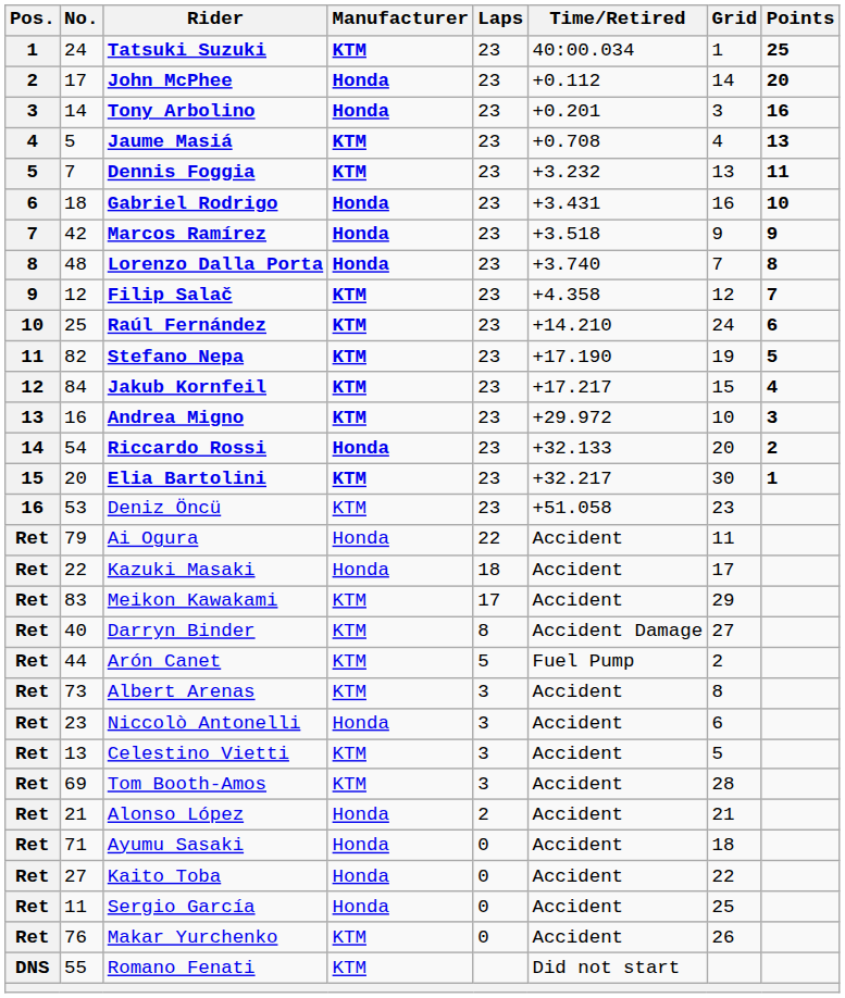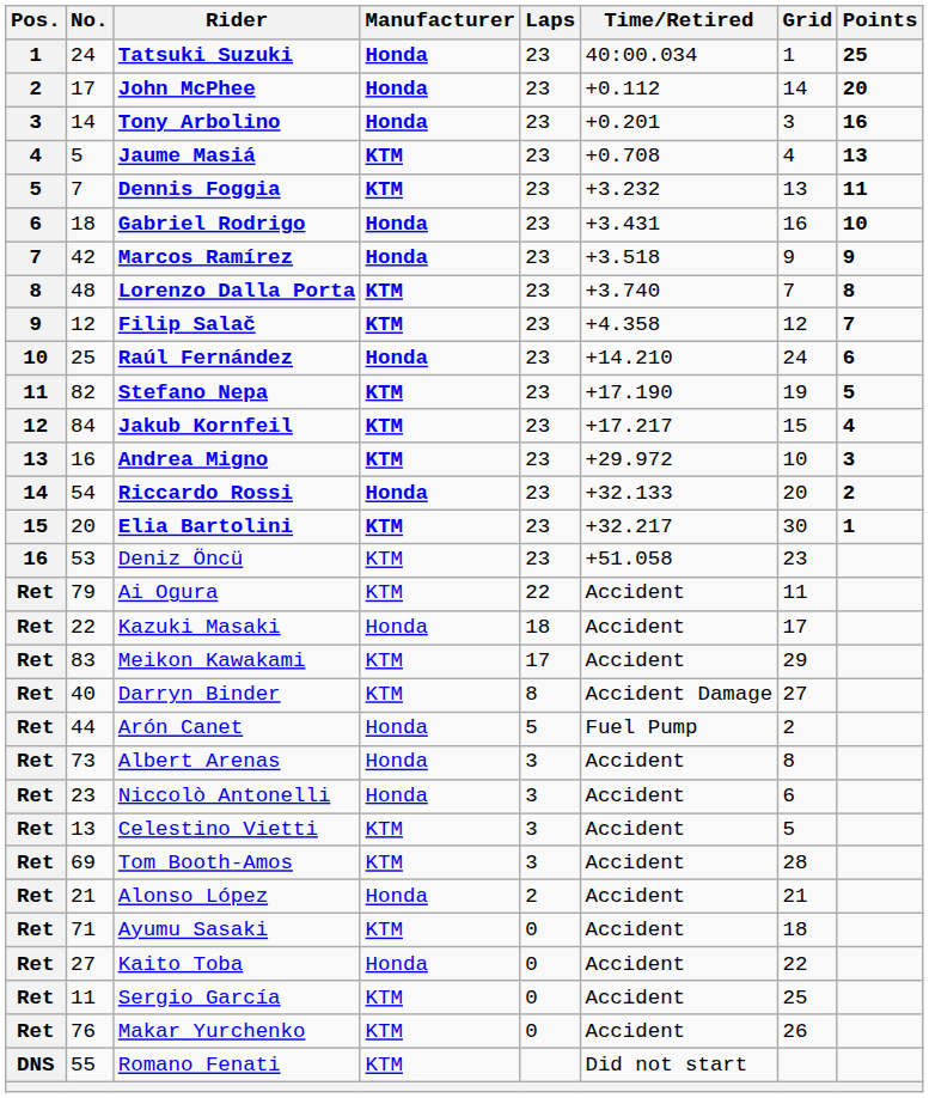 <table class="wikitable" style="font-size: 95%;">
 <tr>
 <th>Pos.</th>
 <th>No.</th>
 <th>Rider</th>
 <th>Manufacturer</th>
 <th>Laps</th>
 <th>Time/Retired</th>
 <th>Grid</th>
 <th>Points</th>
 </tr>
 <tr>
 <th>1</th>
 <td>24</td>
 <td> <strong><a href='#'>Tatsuki Suzuki</a></strong></td>
-<td><strong><a href='#'>KTM</a></strong></td>
+<td><strong><a href='#'>Honda</a></strong></td>
 <td>23</td>
 <td>40:00.034</td>
 <td>1</td>
 <td><strong>25</strong></td>
 </tr>
 <tr>
 <th>2</th>
 <td>17</td>
 <td> <strong><a href='#'>John McPhee</a></strong></td>
 <td><strong><a href='#'>Honda</a></strong></td>
 <td>23</td>
 <td>+0.112</td>
 <td>14</td>
 <td><strong>20</strong></td>
 </tr>
 <tr>
 <th>3</th>
 <td>14</td>
 <td> <strong><a href='#'>Tony Arbolino</a></strong></td>
 <td><strong><a href='#'>Honda</a></strong></td>
 <td>23</td>
 <td>+0.201</td>
 <td>3</td>
 <td><strong>16</strong></td>
 </tr>
 <tr>
 <th>4</th>
 <td>5</td>
 <td> <strong><a href='#'>Jaume Masiá</a></strong></td>
 <td><strong><a href='#'>KTM</a></strong></td>
 <td>23</td>
 <td>+0.708</td>
 <td>4</td>
 <td><strong>13</strong></td>
 </tr>
 <tr>
 <th>5</th>
 <td>7</td>
 <td> <strong><a href='#'>Dennis Foggia</a></strong></td>
 <td><strong><a href='#'>KTM</a></strong></td>
 <td>23</td>
 <td>+3.232</td>
 <td>13</td>
 <td><strong>11</strong></td>
 </tr>
 <tr>
 <th>6</th>
 <td>18</td>
 <td> <strong><a href='#'>Gabriel Rodrigo</a></strong></td>
 <td><strong><a href='#'>Honda</a></strong></td>
 <td>23</td>
 <td>+3.431</td>
 <td>16</td>
 <td><strong>10</strong></td>
 </tr>
 <tr>
 <th>7</th>
 <td>42</td>
 <td> <strong><a href='#'>Marcos Ramírez</a></strong></td>
 <td><strong><a href='#'>Honda</a></strong></td>
 <td>23</td>
 <td>+3.518</td>
 <td>9</td>
 <td><strong>9</strong></td>
 </tr>
 <tr>
 <th>8</th>
 <td>48</td>
 <td> <strong><a href='#'>Lorenzo Dalla Porta</a></strong></td>
-<td><strong><a href='#'>Honda</a></strong></td>
+<td><strong><a href='#'>KTM</a></strong></td>
 <td>23</td>
 <td>+3.740</td>
 <td>7</td>
 <td><strong>8</strong></td>
 </tr>
 <tr>
 <th>9</th>
 <td>12</td>
 <td> <strong><a href='#'>Filip Salač</a></strong></td>
 <td><strong><a href='#'>KTM</a></strong></td>
 <td>23</td>
 <td>+4.358</td>
 <td>12</td>
 <td><strong>7</strong></td>
 </tr>
 <tr>
 <th>10</th>
 <td>25</td>
 <td> <strong><a href='#'>Raúl Fernández</a></strong></td>
-<td><strong><a href='#'>KTM</a></strong></td>
+<td><strong><a href='#'>Honda</a></strong></td>
 <td>23</td>
 <td>+14.210</td>
 <td>24</td>
 <td><strong>6</strong></td>
 </tr>
 <tr>
 <th>11</th>
 <td>82</td>
 <td> <strong><a href='#'>Stefano Nepa</a></strong></td>
 <td><strong><a href='#'>KTM</a></strong></td>
 <td>23</td>
 <td>+17.190</td>
 <td>19</td>
 <td><strong>5</strong></td>
 </tr>
 <tr>
 <th>12</th>
 <td>84</td>
 <td> <strong><a href='#'>Jakub Kornfeil</a></strong></td>
 <td><strong><a href='#'>KTM</a></strong></td>
 <td>23</td>
 <td>+17.217</td>
 <td>15</td>
 <td><strong>4</strong></td>
 </tr>
 <tr>
 <th>13</th>
 <td>16</td>
 <td> <strong><a href='#'>Andrea Migno</a></strong></td>
 <td><strong><a href='#'>KTM</a></strong></td>
 <td>23</td>
 <td>+29.972</td>
 <td>10</td>
 <td><strong>3</strong></td>
 </tr>
 <tr>
 <th>14</th>
 <td>54</td>
 <td> <strong><a href='#'>Riccardo Rossi</a></strong></td>
 <td><strong><a href='#'>Honda</a></strong></td>
 <td>23</td>
 <td>+32.133</td>
 <td>20</td>
 <td><strong>2</strong></td>
 </tr>
 <tr>
 <th>15</th>
 <td>20</td>
 <td> <strong><a href='#'>Elia Bartolini</a></strong></td>
 <td><strong><a href='#'>KTM</a></strong></td>
 <td>23</td>
 <td>+32.217</td>
 <td>30</td>
 <td><strong>1</strong></td>
 </tr>
 <tr>
 <th>16</th>
 <td>53</td>
 <td> <a href='#'>Deniz Öncü</a></td>
 <td><a href='#'>KTM</a></td>
 <td>23</td>
 <td>+51.058</td>
 <td>23</td>
 <td></td>
 </tr>
 <tr>
 <th>Ret</th>
 <td>79</td>
 <td> <a href='#'>Ai Ogura</a></td>
-<td><a href='#'>Honda</a></td>
+<td><a href='#'>KTM</a></td>
 <td>22</td>
 <td>Accident</td>
 <td>11</td>
 <td></td>
 </tr>
 <tr>
 <th>Ret</th>
 <td>22</td>
 <td> <a href='#'>Kazuki Masaki</a></td>
 <td><a href='#'>Honda</a></td>
 <td>18</td>
 <td>Accident</td>
 <td>17</td>
 <td></td>
 </tr>
 <tr>
 <th>Ret</th>
 <td>83</td>
 <td> <a href='#'>Meikon Kawakami</a></td>
 <td><a href='#'>KTM</a></td>
 <td>17</td>
 <td>Accident</td>
 <td>29</td>
 <td></td>
 </tr>
 <tr>
 <th>Ret</th>
 <td>40</td>
 <td> <a href='#'>Darryn Binder</a></td>
 <td><a href='#'>KTM</a></td>
 <td>8</td>
 <td>Accident Damage</td>
 <td>27</td>
 <td></td>
 </tr>
 <tr>
 <th>Ret</th>
 <td>44</td>
 <td> <a href='#'>Arón Canet</a></td>
-<td><a href='#'>KTM</a></td>
+<td><a href='#'>Honda</a></td>
 <td>5</td>
 <td>Fuel Pump</td>
 <td>2</td>
 <td></td>
 </tr>
 <tr>
 <th>Ret</th>
 <td>73</td>
 <td> <a href='#'>Albert Arenas</a></td>
-<td><a href='#'>KTM</a></td>
+<td><a href='#'>Honda</a></td>
 <td>3</td>
 <td>Accident</td>
 <td>8</td>
 <td></td>
 </tr>
 <tr>
 <th>Ret</th>
 <td>23</td>
 <td> <a href='#'>Niccolò Antonelli</a></td>
 <td><a href='#'>Honda</a></td>
 <td>3</td>
 <td>Accident</td>
 <td>6</td>
 <td></td>
 </tr>
 <tr>
 <th>Ret</th>
 <td>13</td>
 <td> <a href='#'>Celestino Vietti</a></td>
 <td><a href='#'>KTM</a></td>
 <td>3</td>
 <td>Accident</td>
 <td>5</td>
 <td></td>
 </tr>
 <tr>
 <th>Ret</th>
 <td>69</td>
 <td> <a href='#'>Tom Booth-Amos</a></td>
 <td><a href='#'>KTM</a></td>
 <td>3</td>
 <td>Accident</td>
 <td>28</td>
 <td></td>
 </tr>
 <tr>
 <th>Ret</th>
 <td>21</td>
 <td> <a href='#'>Alonso López</a></td>
 <td><a href='#'>Honda</a></td>
 <td>2</td>
 <td>Accident</td>
 <td>21</td>
 <td></td>
 </tr>
 <tr>
 <th>Ret</th>
 <td>71</td>
 <td> <a href='#'>Ayumu Sasaki</a></td>
-<td><a href='#'>Honda</a></td>
+<td><a href='#'>KTM</a></td>
 <td>0</td>
 <td>Accident</td>
 <td>18</td>
 <td></td>
 </tr>
 <tr>
 <th>Ret</th>
 <td>27</td>
 <td> <a href='#'>Kaito Toba</a></td>
 <td><a href='#'>Honda</a></td>
 <td>0</td>
 <td>Accident</td>
 <td>22</td>
 <td></td>
 </tr>
 <tr>
 <th>Ret</th>
 <td>11</td>
 <td> <a href='#'>Sergio García</a></td>
-<td><a href='#'>Honda</a></td>
+<td><a href='#'>KTM</a></td>
 <td>0</td>
 <td>Accident</td>
 <td>25</td>
 <td></td>
 </tr>
 <tr>
 <th>Ret</th>
 <td>76</td>
 <td> <a href='#'>Makar Yurchenko</a></td>
 <td><a href='#'>KTM</a></td>
 <td>0</td>
 <td>Accident</td>
 <td>26</td>
 <td></td>
 </tr>
 <tr>
 <th>DNS</th>
 <td>55</td>
 <td> <a href='#'>Romano Fenati</a></td>
 <td><a href='#'>KTM</a></td>
 <td></td>
 <td>Did not start</td>
 <td></td>
 <td></td>
 </tr>
 <tr>
 <th colspan=8></th>
 </tr>
 </table>
